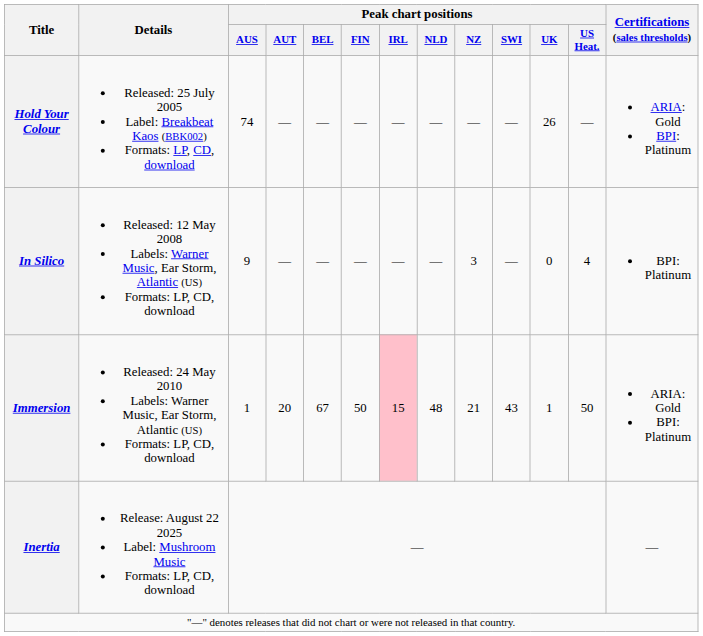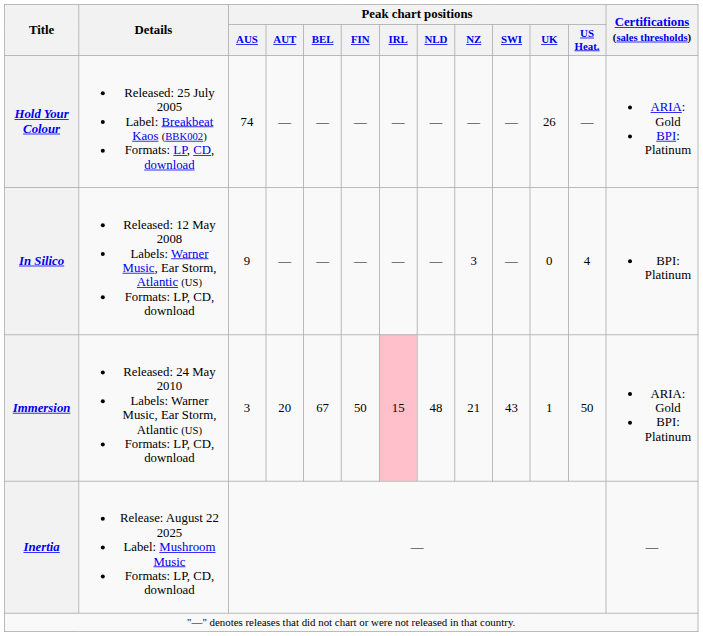 <table class="wikitable plainrowheaders" style="text-align:center;">
 <tr>
 <th scope="col" rowspan="2">Title</th>
 <th scope="col" rowspan="2">Details</th>
 <th scope="col" colspan="10">Peak chart positions</th>
 <th scope="col" rowspan="2"><a href='#'>Certifications</a><br><small>(<a href='#'>sales thresholds</a>)</small></th>
 </tr>
 <tr>
 <th scope="col" style="width:3em;font-size:85%;"><a href='#'>AUS</a><br></th>
 <th scope="col" style="width:3em;font-size:85%;"><a href='#'>AUT</a><br></th>
 <th scope="col" style="width:3em;font-size:85%;"><a href='#'>BEL</a><br></th>
 <th scope="col" style="width:3em;font-size:85%;"><a href='#'>FIN</a><br></th>
 <th scope="col" style="width:3em;font-size:85%;"><a href='#'>IRL</a><br></th>
 <th scope="col" style="width:3em;font-size:85%;"><a href='#'>NLD</a><br></th>
 <th scope="col" style="width:3em;font-size:85%;"><a href='#'>NZ</a><br></th>
 <th scope="col" style="width:3em;font-size:85%;"><a href='#'>SWI</a><br></th>
 <th scope="col" style="width:3em;font-size:85%;"><a href='#'>UK</a><br></th>
 <th scope="col" style="width:3em;font-size:85%;"><a href='#'>US<br>Heat.</a><br></th>
 </tr>
 <tr>
 <th scope="row"><em><a href='#'>Hold Your Colour</a></em></th>
 <td><br><ul><li>Released: 25 July 2005</li><li>Label: <a href='#'>Breakbeat Kaos</a> <small>(<a href='#'>BBK002</a>)</small></li><li>Formats: <a href='#'>LP</a>, <a href='#'>CD</a>, <a href='#'>download</a></li></ul></td>
 <td>74</td>
 <td>—</td>
 <td>—</td>
 <td>—</td>
 <td>—</td>
 <td>—</td>
 <td>—</td>
 <td>—</td>
 <td>26</td>
 <td>—</td>
 <td><br><ul><li><a href='#'>ARIA</a>: Gold</li><li><a href='#'>BPI</a>: Platinum</li></ul></td>
 </tr>
 <tr>
 <th scope="row"><em><a href='#'>In Silico</a></em></th>
 <td><br><ul><li>Released: 12 May 2008</li><li>Labels: <a href='#'>Warner Music</a>, Ear Storm, <a href='#'>Atlantic</a> <small>(US)</small></li><li>Formats: LP, CD, download</li></ul></td>
 <td>9</td>
 <td>—</td>
 <td>—</td>
 <td>—</td>
 <td>—</td>
 <td>—</td>
 <td>3</td>
 <td>—</td>
 <td>0</td>
 <td>4</td>
 <td><br><ul><li>BPI: Platinum</li></ul></td>
 </tr>
 <tr>
 <th scope="row"><em><a href='#'>Immersion</a></em></th>
 <td><br><ul><li>Released: 24 May 2010</li><li>Labels: Warner Music, Ear Storm, Atlantic <small>(US)</small></li><li>Formats: LP, CD, download</li></ul></td>
-<td>1</td>
+<td>3</td>
 <td>20</td>
 <td>67</td>
 <td>50</td>
 <td style="background: pink;">15</td>
 <td>48</td>
 <td>21</td>
 <td>43</td>
 <td>1</td>
 <td>50</td>
 <td><br><ul><li>ARIA: Gold</li><li>BPI: Platinum</li></ul></td>
 </tr>
 <tr>
 <th scope="row"><em><a href='#'>Inertia</a></em></th>
 <td><br><ul><li>Release: August 22 2025</li><li>Label: <a href='#'>Mushroom Music</a></li><li>Formats: LP, CD, download</li></ul></td>
 <td colspan="10">—</td>
 <td>—</td>
 </tr>
 <tr>
 <td colspan="13" style="font-size:85%;">"—" denotes releases that did not chart or were not released in that country.</td>
 </tr>
 </table>
